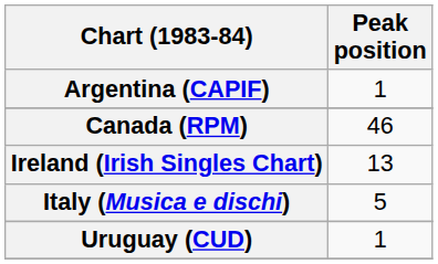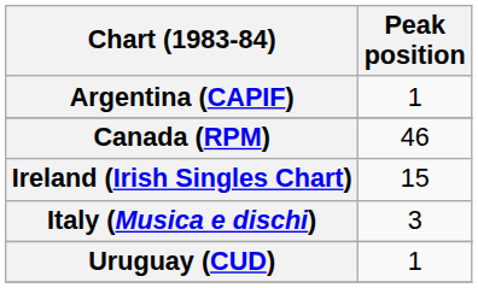 <table class="wikitable sortable plainrowheaders" style="text-align:center">
 <tr>
 <th scope=col>Chart (1983-84)</th>
 <th scope=col>Peak<br>position</th>
 </tr>
 <tr>
 <th scope="row">Argentina (<a href='#'>CAPIF</a>)</th>
 <td align="center">1</td>
 </tr>
 <tr>
 </tr>
 <tr>
 </tr>
 <tr>
 <th scope="row">Canada (<a href='#'>RPM</a>)</th>
 <td align="center">46</td>
 </tr>
 <tr>
 <th scope="row">Ireland (<a href='#'>Irish Singles Chart</a>)</th>
-<td align="center">13</td>
+<td align="center">15</td>
 </tr>
 <tr>
 <th scope="row">Italy (<em><a href='#'>Musica e dischi</a></em>)</th>
-<td>5</td>
+<td>3</td>
 </tr>
 <tr>
 </tr>
 <tr>
 </tr>
 <tr>
 <th scope="row">Uruguay (<a href='#'>CUD</a>)</th>
 <td align="center">1</td>
 </tr>
 <tr>
 </tr>
 </table>
